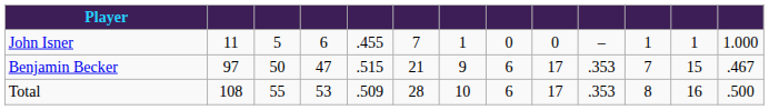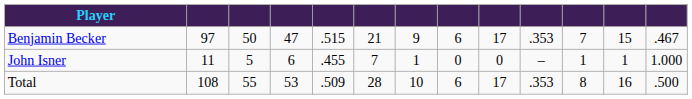 <table class="wikitable" style="text-align:center">
 <tr>
 <th style="background:#3d1e56; color:#25d0ff" width="200px">Player</th>
 <th style="background:#3d1e56; color:#25d0ff" width="40px"></th>
 <th style="background:#3d1e56; color:#25d0ff" width="40px"></th>
 <th style="background:#3d1e56; color:#25d0ff" width="40px"></th>
 <th style="background:#3d1e56; color:#25d0ff" width="40px"></th>
 <th style="background:#3d1e56; color:#25d0ff" width="40px"></th>
 <th style="background:#3d1e56; color:#25d0ff" width="40px"></th>
 <th style="background:#3d1e56; color:#25d0ff" width="40px"></th>
 <th style="background:#3d1e56; color:#25d0ff" width="40px"></th>
 <th style="background:#3d1e56; color:#25d0ff" width="40px"></th>
 <th style="background:#3d1e56; color:#25d0ff" width="40px"></th>
 <th style="background:#3d1e56; color:#25d0ff" width="40px"></th>
 <th style="background:#3d1e56; color:#25d0ff" width="40px"></th>
 </tr>
 <tr>
+<td style="text-align:left"><a href='#'>Benjamin Becker</a></td>
+<td>97</td>
+<td>50</td>
+<td>47</td>
+<td>.515</td>
+<td>21</td>
+<td>9</td>
+<td>6</td>
+<td>17</td>
+<td>.353</td>
+<td>7</td>
+<td>15</td>
+<td>.467</td>
+</tr>
+<tr>
 <td style="text-align:left"><a href='#'>John Isner</a></td>
 <td>11</td>
 <td>5</td>
 <td>6</td>
 <td>.455</td>
 <td>7</td>
 <td>1</td>
 <td>0</td>
 <td>0</td>
 <td>–</td>
 <td>1</td>
 <td>1</td>
 <td>1.000</td>
-</tr>
-<tr>
-<td style="text-align:left"><a href='#'>Benjamin Becker</a></td>
-<td>97</td>
-<td>50</td>
-<td>47</td>
-<td>.515</td>
-<td>21</td>
-<td>9</td>
-<td>6</td>
-<td>17</td>
-<td>.353</td>
-<td>7</td>
-<td>15</td>
-<td>.467</td>
 </tr>
 <tr>
 <td style="text-align:left">Total</td>
 <td>108</td>
 <td>55</td>
 <td>53</td>
 <td>.509</td>
 <td>28</td>
 <td>10</td>
 <td>6</td>
 <td>17</td>
 <td>.353</td>
 <td>8</td>
 <td>16</td>
 <td>.500</td>
 </tr>
 </table>
